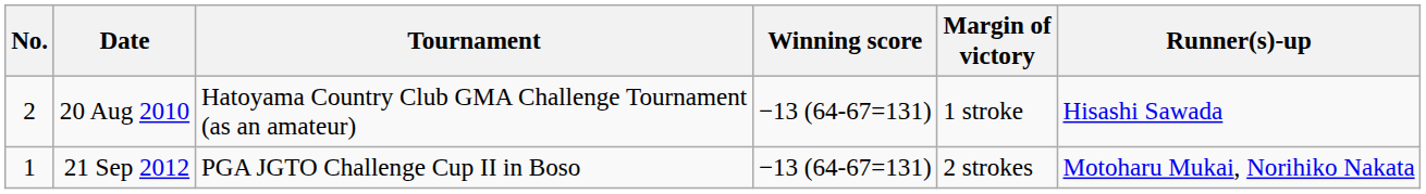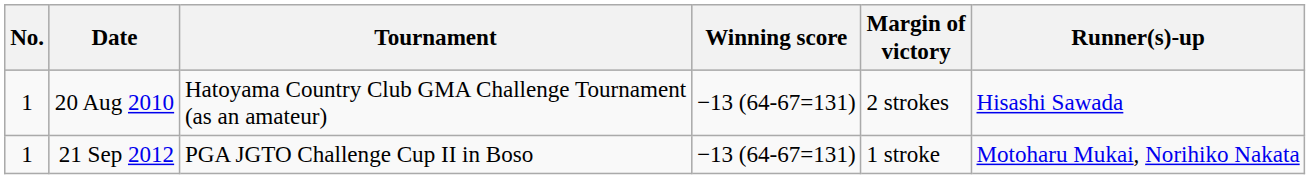 <table class="wikitable" style="font-size:95%;">
 <tr>
 <th>No.</th>
 <th>Date</th>
 <th>Tournament</th>
 <th>Winning score</th>
 <th>Margin of<br>victory</th>
 <th>Runner(s)-up</th>
 </tr>
 <tr>
-<td align=center>2</td>
+<td align=center>1</td>
 <td align=right>20 Aug <a href='#'>2010</a></td>
 <td>Hatoyama Country Club GMA Challenge Tournament<br>(as an amateur)</td>
 <td>−13 (64-67=131)</td>
-<td>1 stroke</td>
+<td>2 strokes</td>
 <td> <a href='#'>Hisashi Sawada</a></td>
 </tr>
 <tr>
 <td align=center>1</td>
 <td align=right>21 Sep <a href='#'>2012</a></td>
 <td>PGA JGTO Challenge Cup II in Boso</td>
 <td>−13 (64-67=131)</td>
-<td>2 strokes</td>
+<td>1 stroke</td>
 <td> <a href='#'>Motoharu Mukai</a>,  <a href='#'>Norihiko Nakata</a></td>
 </tr>
 </table>
